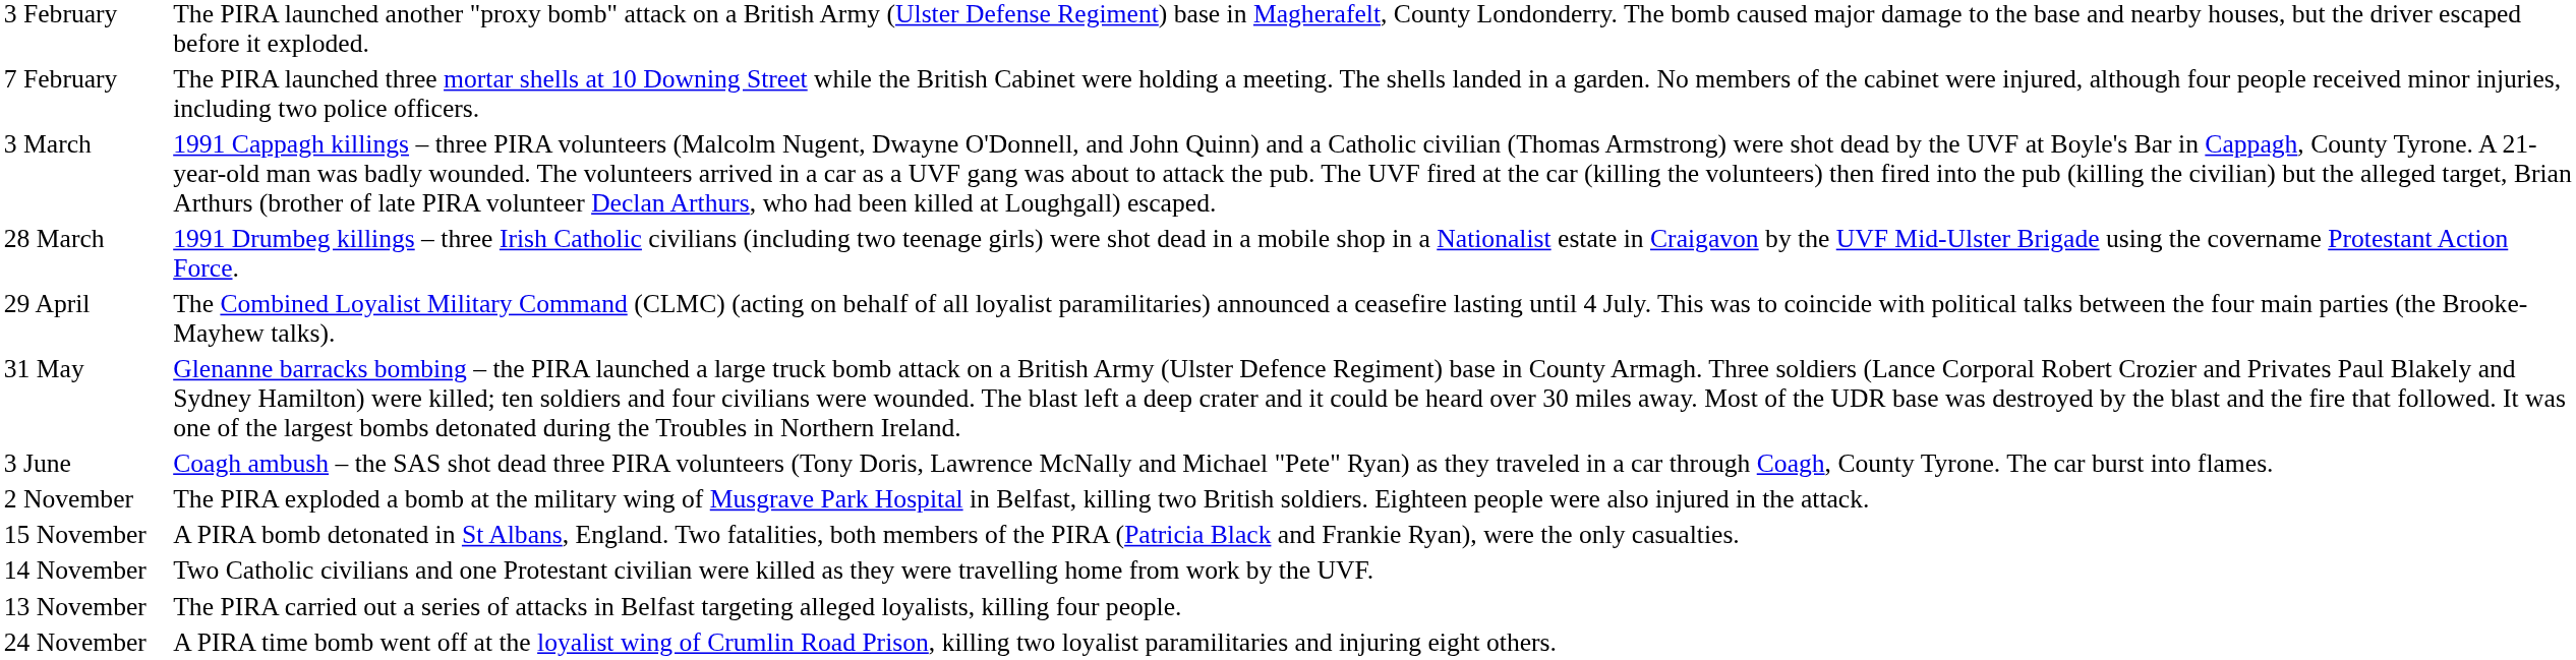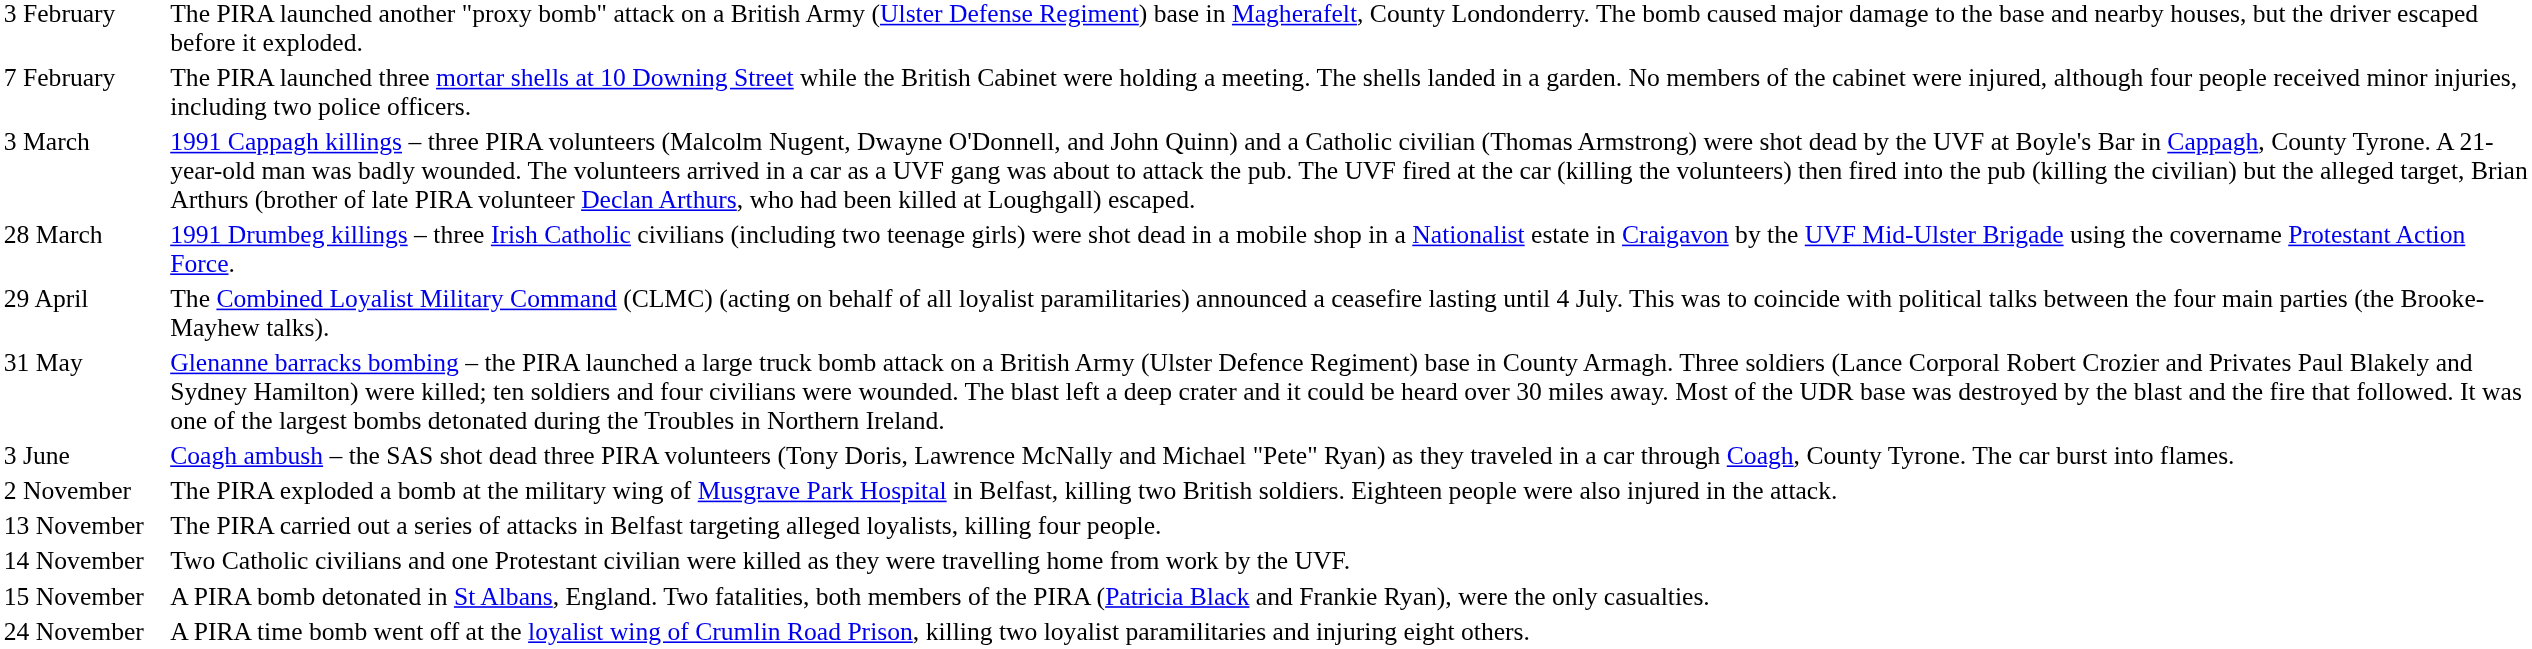 <table width=100%>
 <tr>
 <td style="width:100px; vertical-align:top;">3 February</td>
 <td>The PIRA launched another "proxy bomb" attack on a British Army (<a href='#'>Ulster Defense Regiment</a>) base in <a href='#'>Magherafelt</a>, County Londonderry. The bomb caused major damage to the base and nearby houses, but the driver escaped before it exploded.</td>
 </tr>
 <tr>
 <td valign="top">7 February</td>
 <td>The PIRA launched three <a href='#'>mortar shells at 10 Downing Street</a> while the British Cabinet were holding a meeting. The shells landed in a garden. No members of the cabinet were injured, although four people received minor injuries, including two police officers.</td>
 </tr>
 <tr>
 <td valign="top">3 March</td>
 <td><a href='#'>1991 Cappagh killings</a> – three PIRA volunteers (Malcolm Nugent, Dwayne O'Donnell, and John Quinn) and a Catholic civilian (Thomas Armstrong) were shot dead by the UVF at Boyle's Bar in <a href='#'>Cappagh</a>, County Tyrone. A 21-year-old man was badly wounded. The volunteers arrived in a car as a UVF gang was about to attack the pub. The UVF fired at the car (killing the volunteers) then fired into the pub (killing the civilian) but the alleged target, Brian Arthurs (brother of late PIRA volunteer <a href='#'>Declan Arthurs</a>, who had been killed at Loughgall) escaped.</td>
 </tr>
 <tr>
 <td valign="top">28 March</td>
 <td><a href='#'>1991 Drumbeg killings</a> – three <a href='#'>Irish Catholic</a> civilians (including two teenage girls) were shot dead in a mobile shop in a <a href='#'>Nationalist</a> estate in <a href='#'>Craigavon</a> by the <a href='#'>UVF Mid-Ulster Brigade</a> using the covername <a href='#'>Protestant Action Force</a>.</td>
 </tr>
 <tr>
 <td valign="top">29 April</td>
 <td>The <a href='#'>Combined Loyalist Military Command</a> (CLMC) (acting on behalf of all loyalist paramilitaries) announced a ceasefire lasting until 4 July. This was to coincide with political talks between the four main parties (the Brooke-Mayhew talks).</td>
 </tr>
 <tr>
 <td valign="top">31 May</td>
 <td><a href='#'>Glenanne barracks bombing</a> – the PIRA launched a large truck bomb attack on a British Army (Ulster Defence Regiment) base in County Armagh. Three soldiers (Lance Corporal Robert Crozier and Privates Paul Blakely and Sydney Hamilton) were killed; ten soldiers and four civilians were wounded. The blast left a deep crater and it could be heard over 30 miles away. Most of the UDR base was destroyed by the blast and the fire that followed. It was one of the largest bombs detonated during the Troubles in Northern Ireland.</td>
 </tr>
 <tr>
 <td valign="top">3 June</td>
 <td><a href='#'>Coagh ambush</a> – the SAS shot dead three PIRA volunteers (Tony Doris, Lawrence McNally and Michael "Pete" Ryan) as they traveled in a car through <a href='#'>Coagh</a>, County Tyrone. The car burst into flames.</td>
 </tr>
 <tr>
 <td valign="top">2 November</td>
 <td>The PIRA exploded a bomb at the military wing of <a href='#'>Musgrave Park Hospital</a> in Belfast, killing two British soldiers. Eighteen people were also injured in the attack.</td>
 </tr>
 <tr>
-<td valign="top">15 November</td>
-<td>A PIRA bomb detonated in <a href='#'>St Albans</a>, England. Two fatalities, both members of the PIRA (<a href='#'>Patricia Black</a> and Frankie Ryan), were the only casualties.</td>
+<td valign="top">13 November</td>
+<td>The PIRA carried out a series of attacks in Belfast targeting alleged loyalists, killing four people.</td>
 </tr>
 <tr>
 <td valign="top">14 November</td>
 <td>Two Catholic civilians and one Protestant civilian were killed as they were travelling home from work by the UVF.</td>
 </tr>
 <tr>
-<td valign="top">13 November</td>
-<td>The PIRA carried out a series of attacks in Belfast targeting alleged loyalists, killing four people.</td>
+<td valign="top">15 November</td>
+<td>A PIRA bomb detonated in <a href='#'>St Albans</a>, England. Two fatalities, both members of the PIRA (<a href='#'>Patricia Black</a> and Frankie Ryan), were the only casualties.</td>
 </tr>
 <tr>
 <td>24 November</td>
 <td>A PIRA time bomb went off at the <a href='#'>loyalist wing of Crumlin Road Prison</a>, killing two loyalist paramilitaries and injuring eight others.</td>
 </tr>
 </table>
